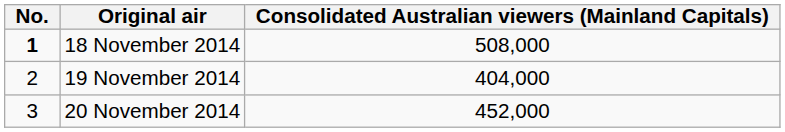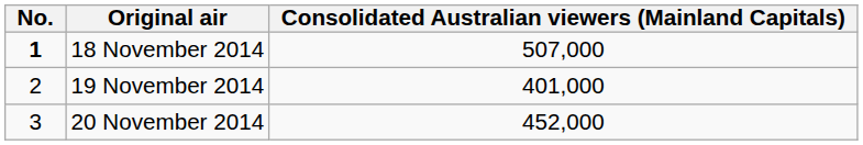 <table class="wikitable" style="text-align:center;">
 <tr>
 <th style="padding:0 8px; width:25px;">No.</th>
 <th style="padding:0 8px;">Original air</th>
 <th style="padding:0 8px;">Consolidated Australian viewers (Mainland Capitals)</th>
 </tr>
 <tr>
 <td><strong>1</strong></td>
 <td>18 November 2014</td>
-<td>508,000</td>
+<td>507,000</td>
 </tr>
 <tr>
 <td>2</td>
 <td>19 November 2014</td>
-<td>404,000</td>
+<td>401,000</td>
 </tr>
 <tr>
 <td>3</td>
 <td>20 November 2014</td>
 <td>452,000</td>
 </tr>
 </table>
